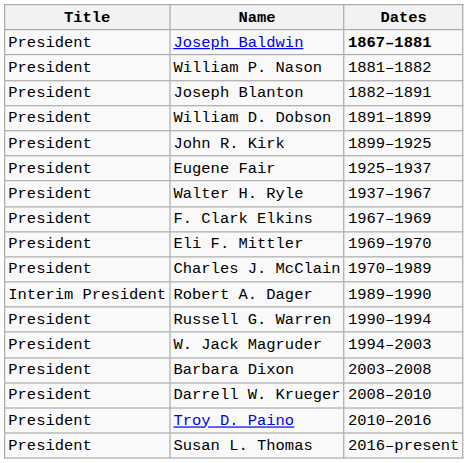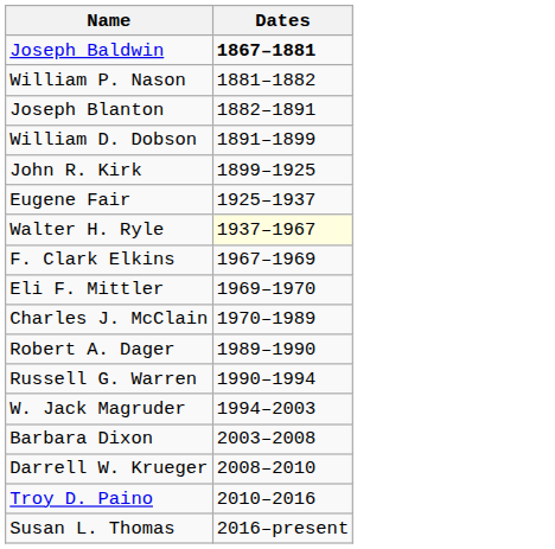 <table class="wikitable">
 <tr>
-<th>Title</th>
 <th>Name</th>
 <th>Dates</th>
 </tr>
 <tr>
-<td>President</td>
 <td><a href='#'>Joseph Baldwin</a></td>
 <td><strong>1867–1881</strong></td>
 </tr>
 <tr>
-<td>President</td>
 <td>William P. Nason</td>
 <td>1881–1882</td>
 </tr>
 <tr>
-<td>President</td>
 <td>Joseph Blanton</td>
 <td>1882–1891</td>
 </tr>
 <tr>
-<td>President</td>
 <td>William D. Dobson</td>
 <td>1891–1899</td>
 </tr>
 <tr>
-<td>President</td>
 <td>John R. Kirk</td>
 <td>1899–1925</td>
 </tr>
 <tr>
-<td>President</td>
 <td>Eugene Fair</td>
 <td>1925–1937</td>
 </tr>
 <tr>
-<td>President</td>
 <td>Walter H. Ryle</td>
-<td>1937–1967</td>
+<td style="background: lightyellow;">1937–1967</td>
 </tr>
 <tr>
-<td>President</td>
 <td>F. Clark Elkins</td>
 <td>1967–1969</td>
 </tr>
 <tr>
-<td>President</td>
 <td>Eli F. Mittler</td>
 <td>1969–1970</td>
 </tr>
 <tr>
-<td>President</td>
 <td>Charles J. McClain</td>
 <td>1970–1989</td>
 </tr>
 <tr>
-<td>Interim President</td>
 <td>Robert A. Dager</td>
 <td>1989–1990</td>
 </tr>
 <tr>
-<td>President</td>
 <td>Russell G. Warren</td>
 <td>1990–1994</td>
 </tr>
 <tr>
-<td>President</td>
 <td>W. Jack Magruder</td>
 <td>1994–2003</td>
 </tr>
 <tr>
-<td>President</td>
 <td>Barbara Dixon</td>
 <td>2003–2008</td>
 </tr>
 <tr>
-<td>President</td>
 <td>Darrell W. Krueger</td>
 <td>2008–2010</td>
 </tr>
 <tr>
-<td>President</td>
 <td><a href='#'>Troy D. Paino</a></td>
 <td>2010–2016</td>
 </tr>
 <tr>
-<td>President</td>
 <td>Susan L. Thomas</td>
 <td>2016–present</td>
 </tr>
 </table>
